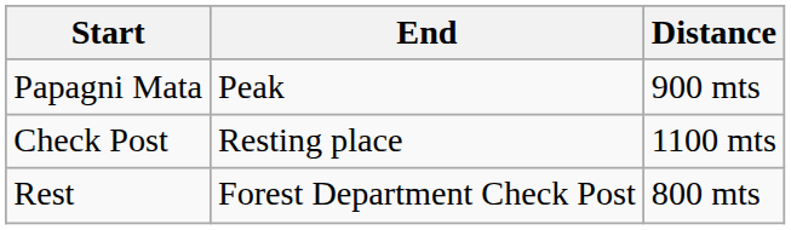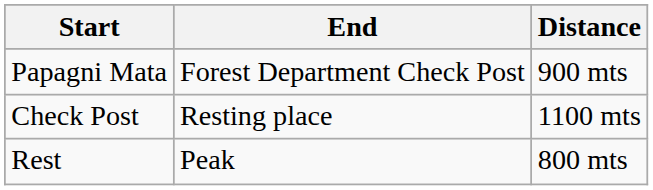 <table class="wikitable">
 <tr>
 <th>Start</th>
 <th>End</th>
 <th>Distance</th>
 </tr>
 <tr>
 <td>Papagni Mata</td>
-<td>Peak</td>
+<td>Forest Department Check Post</td>
 <td>900 mts</td>
 </tr>
 <tr>
 <td>Check Post</td>
 <td>Resting place</td>
 <td>1100 mts</td>
 </tr>
 <tr>
 <td>Rest</td>
-<td>Forest Department Check Post</td>
+<td>Peak</td>
 <td>800 mts</td>
 </tr>
 </table>
